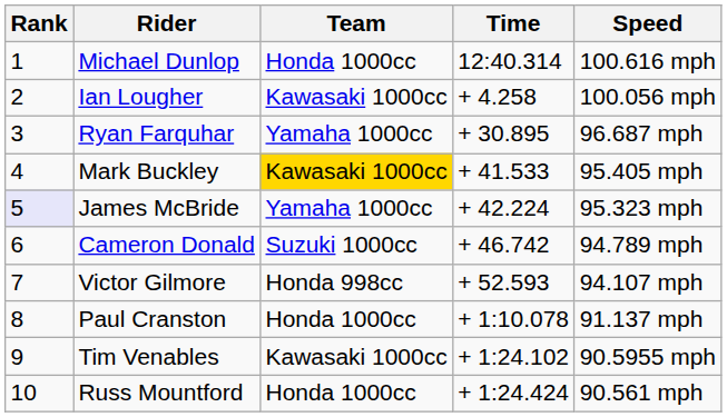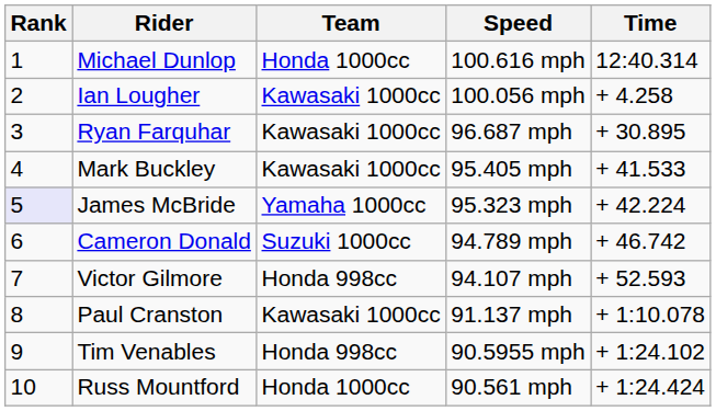 <table class="wikitable">
 <tr style="background:#efefef;">
 <th>Rank</th>
 <th>Rider</th>
 <th>Team</th>
+<th>Speed</th>
 <th>Time</th>
-<th>Speed</th>
 </tr>
 <tr>
 <td>1</td>
 <td> <a href='#'>Michael Dunlop</a></td>
 <td><a href='#'>Honda</a> 1000cc</td>
+<td>100.616 mph</td>
 <td>12:40.314</td>
-<td>100.616 mph</td>
 </tr>
 <tr>
 <td>2</td>
 <td> <a href='#'>Ian Lougher</a></td>
 <td><a href='#'>Kawasaki</a> 1000cc</td>
+<td>100.056 mph</td>
 <td>+ 4.258</td>
-<td>100.056 mph</td>
 </tr>
 <tr>
 <td>3</td>
 <td> <a href='#'>Ryan Farquhar</a></td>
-<td><a href='#'>Yamaha</a> 1000cc</td>
+<td>Kawasaki 1000cc</td>
+<td>96.687 mph</td>
 <td>+ 30.895</td>
-<td>96.687 mph</td>
 </tr>
 <tr>
 <td>4</td>
 <td> Mark Buckley</td>
-<td style="background: gold;">Kawasaki 1000cc</td>
+<td>Kawasaki 1000cc</td>
+<td>95.405 mph</td>
 <td>+ 41.533</td>
-<td>95.405 mph</td>
 </tr>
 <tr>
 <td style="background: lavender;">5</td>
 <td> James McBride</td>
 <td><a href='#'>Yamaha</a> 1000cc</td>
+<td>95.323 mph</td>
 <td>+ 42.224</td>
-<td>95.323 mph</td>
 </tr>
 <tr>
 <td>6</td>
 <td> <a href='#'>Cameron Donald</a></td>
 <td><a href='#'>Suzuki</a> 1000cc</td>
+<td>94.789 mph</td>
 <td>+ 46.742</td>
-<td>94.789 mph</td>
 </tr>
 <tr>
 <td>7</td>
 <td> Victor Gilmore</td>
 <td>Honda 998cc</td>
+<td>94.107 mph</td>
 <td>+ 52.593</td>
-<td>94.107 mph</td>
 </tr>
 <tr>
 <td>8</td>
 <td> Paul Cranston</td>
-<td>Honda 1000cc</td>
+<td>Kawasaki 1000cc</td>
+<td>91.137 mph</td>
 <td>+ 1:10.078</td>
-<td>91.137 mph</td>
 </tr>
 <tr>
 <td>9</td>
 <td> Tim Venables</td>
-<td>Kawasaki 1000cc</td>
+<td>Honda 998cc</td>
+<td>90.5955 mph</td>
 <td>+ 1:24.102</td>
-<td>90.5955 mph</td>
 </tr>
 <tr>
 <td>10</td>
 <td> Russ Mountford</td>
 <td>Honda 1000cc</td>
+<td>90.561 mph</td>
 <td>+ 1:24.424</td>
-<td>90.561 mph</td>
 </tr>
 </table>
